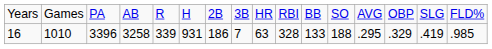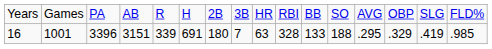 <table class="wikitable">
 <tr>
 <td>Years</td>
 <td>Games</td>
 <td><a href='#'>PA</a></td>
 <td><a href='#'>AB</a></td>
 <td><a href='#'>R</a></td>
 <td><a href='#'>H</a></td>
 <td><a href='#'>2B</a></td>
 <td><a href='#'>3B</a></td>
 <td><a href='#'>HR</a></td>
 <td><a href='#'>RBI</a></td>
 <td><a href='#'>BB</a></td>
 <td><a href='#'>SO</a></td>
 <td><a href='#'>AVG</a></td>
 <td><a href='#'>OBP</a></td>
 <td><a href='#'>SLG</a></td>
 <td><a href='#'>FLD%</a></td>
 </tr>
 <tr>
 <td>16</td>
-<td>1010</td>
+<td>1001</td>
 <td>3396</td>
-<td>3258</td>
+<td>3151</td>
 <td>339</td>
-<td>931</td>
-<td>186</td>
+<td>691</td>
+<td>180</td>
 <td>7</td>
 <td>63</td>
 <td>328</td>
 <td>133</td>
 <td>188</td>
 <td>.295</td>
 <td>.329</td>
 <td>.419</td>
 <td>.985</td>
 </tr>
 </table>
